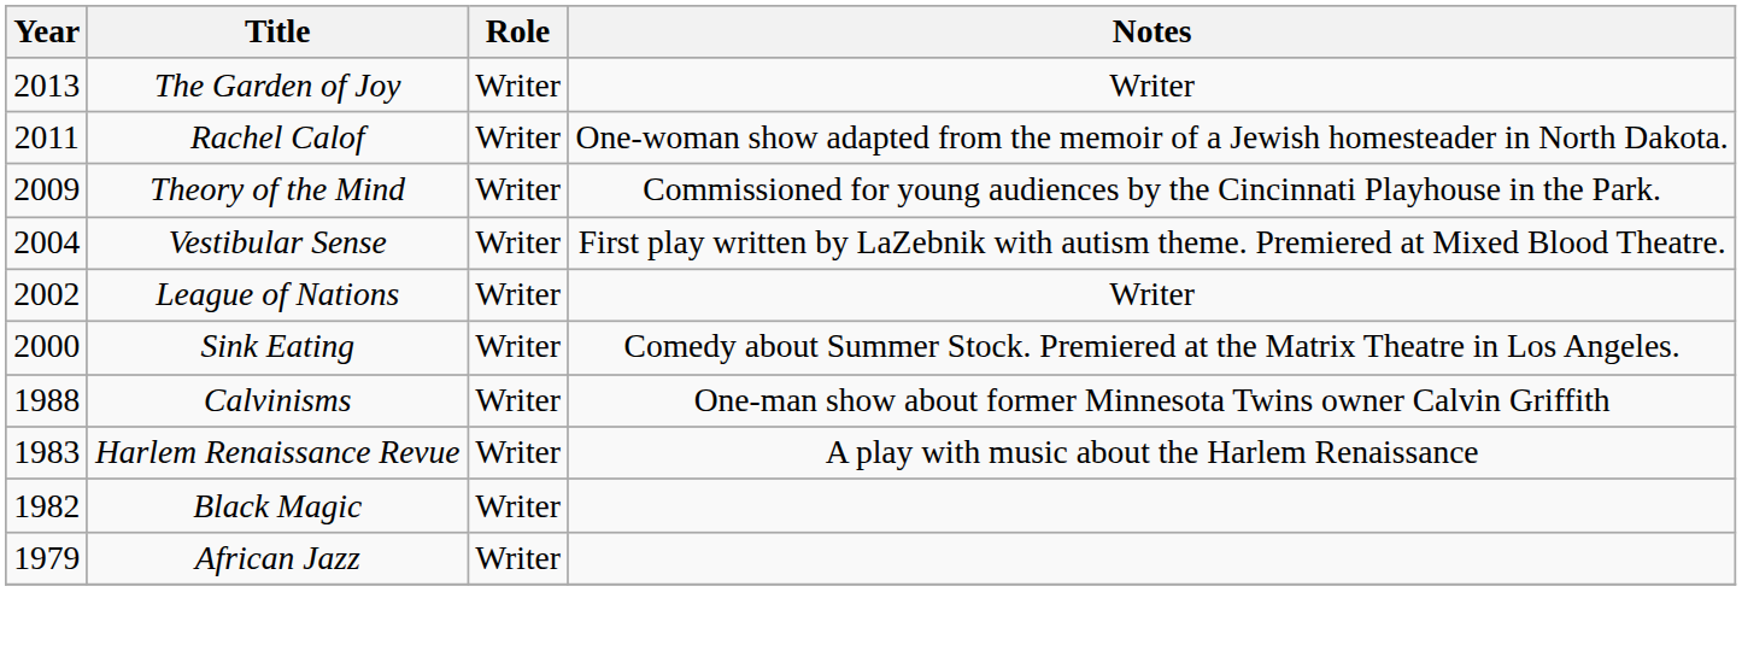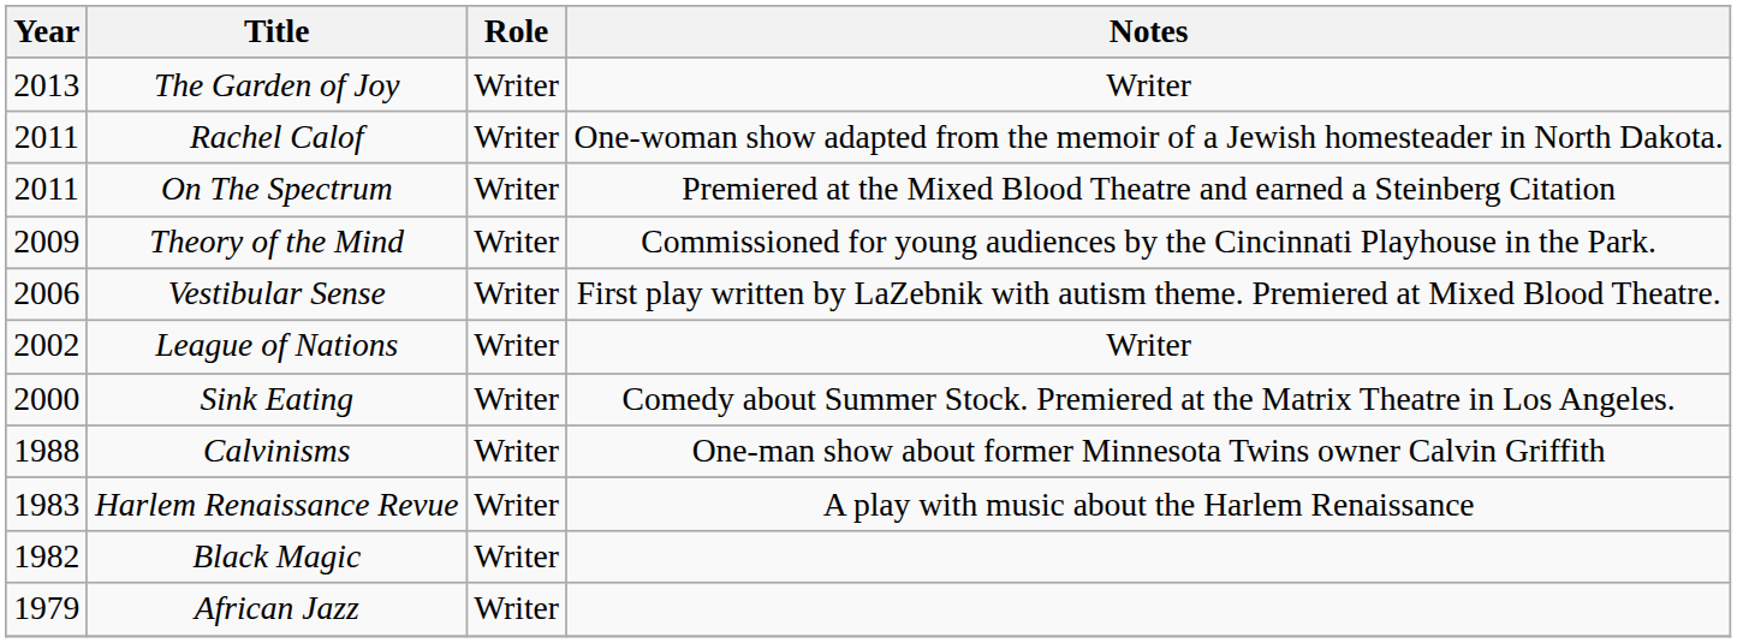 <table class= "wikitable" style="text-align:center">
 <tr>
 <th>Year</th>
 <th>Title</th>
 <th>Role</th>
 <th>Notes</th>
 </tr>
 <tr>
 <td>2013</td>
 <td><em>The Garden of Joy</em></td>
 <td>Writer</td>
 <td>Writer</td>
 </tr>
 <tr>
 <td>2011</td>
 <td><em>Rachel Calof</em></td>
 <td>Writer</td>
 <td>One-woman show adapted from the memoir of a Jewish homesteader in North Dakota.</td>
 </tr>
 <tr>
+<td>2011</td>
+<td><em>On The Spectrum</em></td>
+<td>Writer</td>
+<td>Premiered at the Mixed Blood Theatre and earned a Steinberg Citation</td>
+</tr>
+<tr>
 <td>2009</td>
 <td><em>Theory of the Mind</em></td>
 <td>Writer</td>
 <td>Commissioned for young audiences by the Cincinnati Playhouse in the Park.</td>
 </tr>
 <tr>
-<td>2004</td>
+<td>2006</td>
 <td><em>Vestibular Sense</em></td>
 <td>Writer</td>
 <td>First play written by LaZebnik with autism theme. Premiered at Mixed Blood Theatre.</td>
 </tr>
 <tr>
 <td>2002</td>
 <td><em>League of Nations</em></td>
 <td>Writer</td>
 <td>Writer</td>
 </tr>
 <tr>
 <td>2000</td>
 <td><em>Sink Eating</em></td>
 <td>Writer</td>
 <td>Comedy about Summer Stock. Premiered at the Matrix Theatre in Los Angeles.</td>
 </tr>
 <tr>
 <td>1988</td>
 <td><em>Calvinisms</em></td>
 <td>Writer</td>
 <td>One-man show about former Minnesota Twins owner Calvin Griffith</td>
 </tr>
 <tr>
 <td>1983</td>
 <td><em>Harlem Renaissance Revue</em></td>
 <td>Writer</td>
 <td>A play with music about the Harlem Renaissance</td>
 </tr>
 <tr>
 <td>1982</td>
 <td><em>Black Magic</em></td>
 <td>Writer</td>
 <td></td>
 </tr>
 <tr>
 <td>1979</td>
 <td><em>African Jazz</em></td>
 <td>Writer</td>
 <td></td>
 </tr>
 <tr>
 </tr>
 </table>
